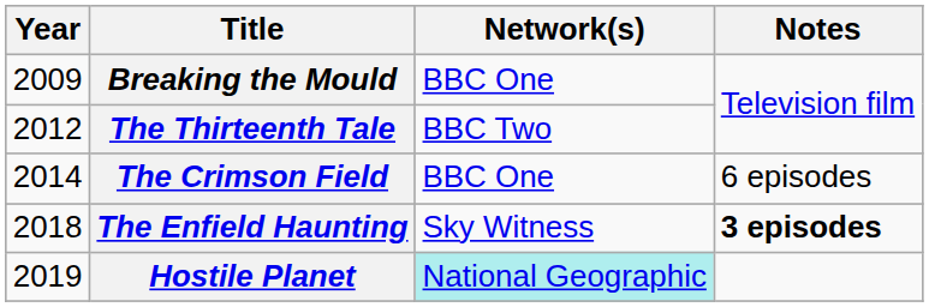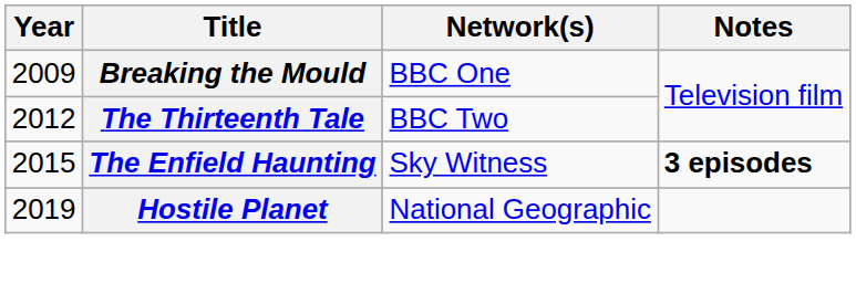 <table class="wikitable">
 <tr>
 <th>Year</th>
 <th>Title</th>
 <th>Network(s)</th>
 <th>Notes</th>
 </tr>
 <tr>
 <td>2009</td>
 <th><em>Breaking the Mould</em></th>
 <td><a href='#'>BBC One</a></td>
 <td rowspan="2"><a href='#'>Television film</a></td>
 </tr>
 <tr>
 <td>2012</td>
 <th><em><a href='#'>The Thirteenth Tale</a></em></th>
 <td><a href='#'>BBC Two</a></td>
 </tr>
 <tr>
-<td>2014</td>
-<th><em><a href='#'>The Crimson Field</a></em></th>
-<td><a href='#'>BBC One</a></td>
-<td>6 episodes</td>
-</tr>
-<tr>
-<td>2018</td>
+<td>2015</td>
 <th><em><a href='#'>The Enfield Haunting</a></em></th>
 <td><a href='#'>Sky Witness</a></td>
 <td><strong>3 episodes</strong></td>
 </tr>
 <tr>
 <td>2019</td>
 <th><em><a href='#'>Hostile Planet</a></em></th>
-<td style="background: paleturquoise;"><a href='#'>National Geographic</a></td>
+<td><a href='#'>National Geographic</a></td>
 <td></td>
 </tr>
 </table>
